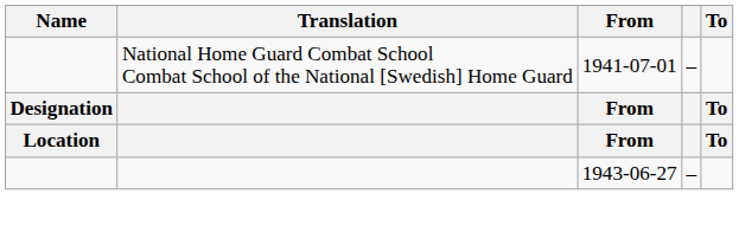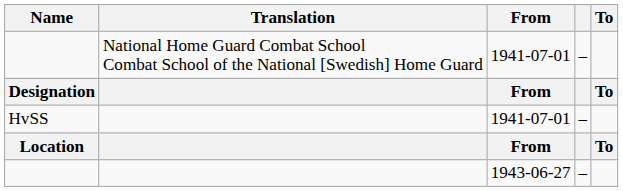 <table class="wikitable">
 <tr>
 <th style="font-weight:bold;">Name</th>
 <th style="font-weight:bold;">Translation</th>
 <th style="text-align: center; font-weight:bold;">From</th>
 <th></th>
 <th style="text-align: center; font-weight:bold;">To</th>
 </tr>
 <tr>
 <td style="font-style:italic;"></td>
 <td>National Home Guard Combat School<br>Combat School of the National [Swedish] Home Guard</td>
 <td>1941-07-01</td>
 <td>–</td>
 <td></td>
 </tr>
 <tr>
 <th style="font-weight:bold;">Designation</th>
 <th style="font-weight:bold;"></th>
 <th style="text-align: center; font-weight:bold;">From</th>
 <th></th>
 <th style="text-align: center; font-weight:bold;">To</th>
 </tr>
 <tr>
+<td>HvSS</td>
+<td></td>
+<td style="text-align: center;">1941-07-01</td>
+<td style="text-align: center;">–</td>
+<td style="text-align: center;"></td>
+</tr>
+<tr>
 <th style="font-weight:bold;">Location</th>
 <th style="font-weight:bold;"></th>
 <th style="text-align: center; font-weight:bold;">From</th>
 <th></th>
 <th style="text-align: center; font-weight:bold;">To</th>
 </tr>
 <tr>
 <td></td>
 <td></td>
 <td style="text-align: center;">1943-06-27</td>
 <td style="text-align: center;">–</td>
 <td style="text-align: center;"></td>
 </tr>
 </table>
